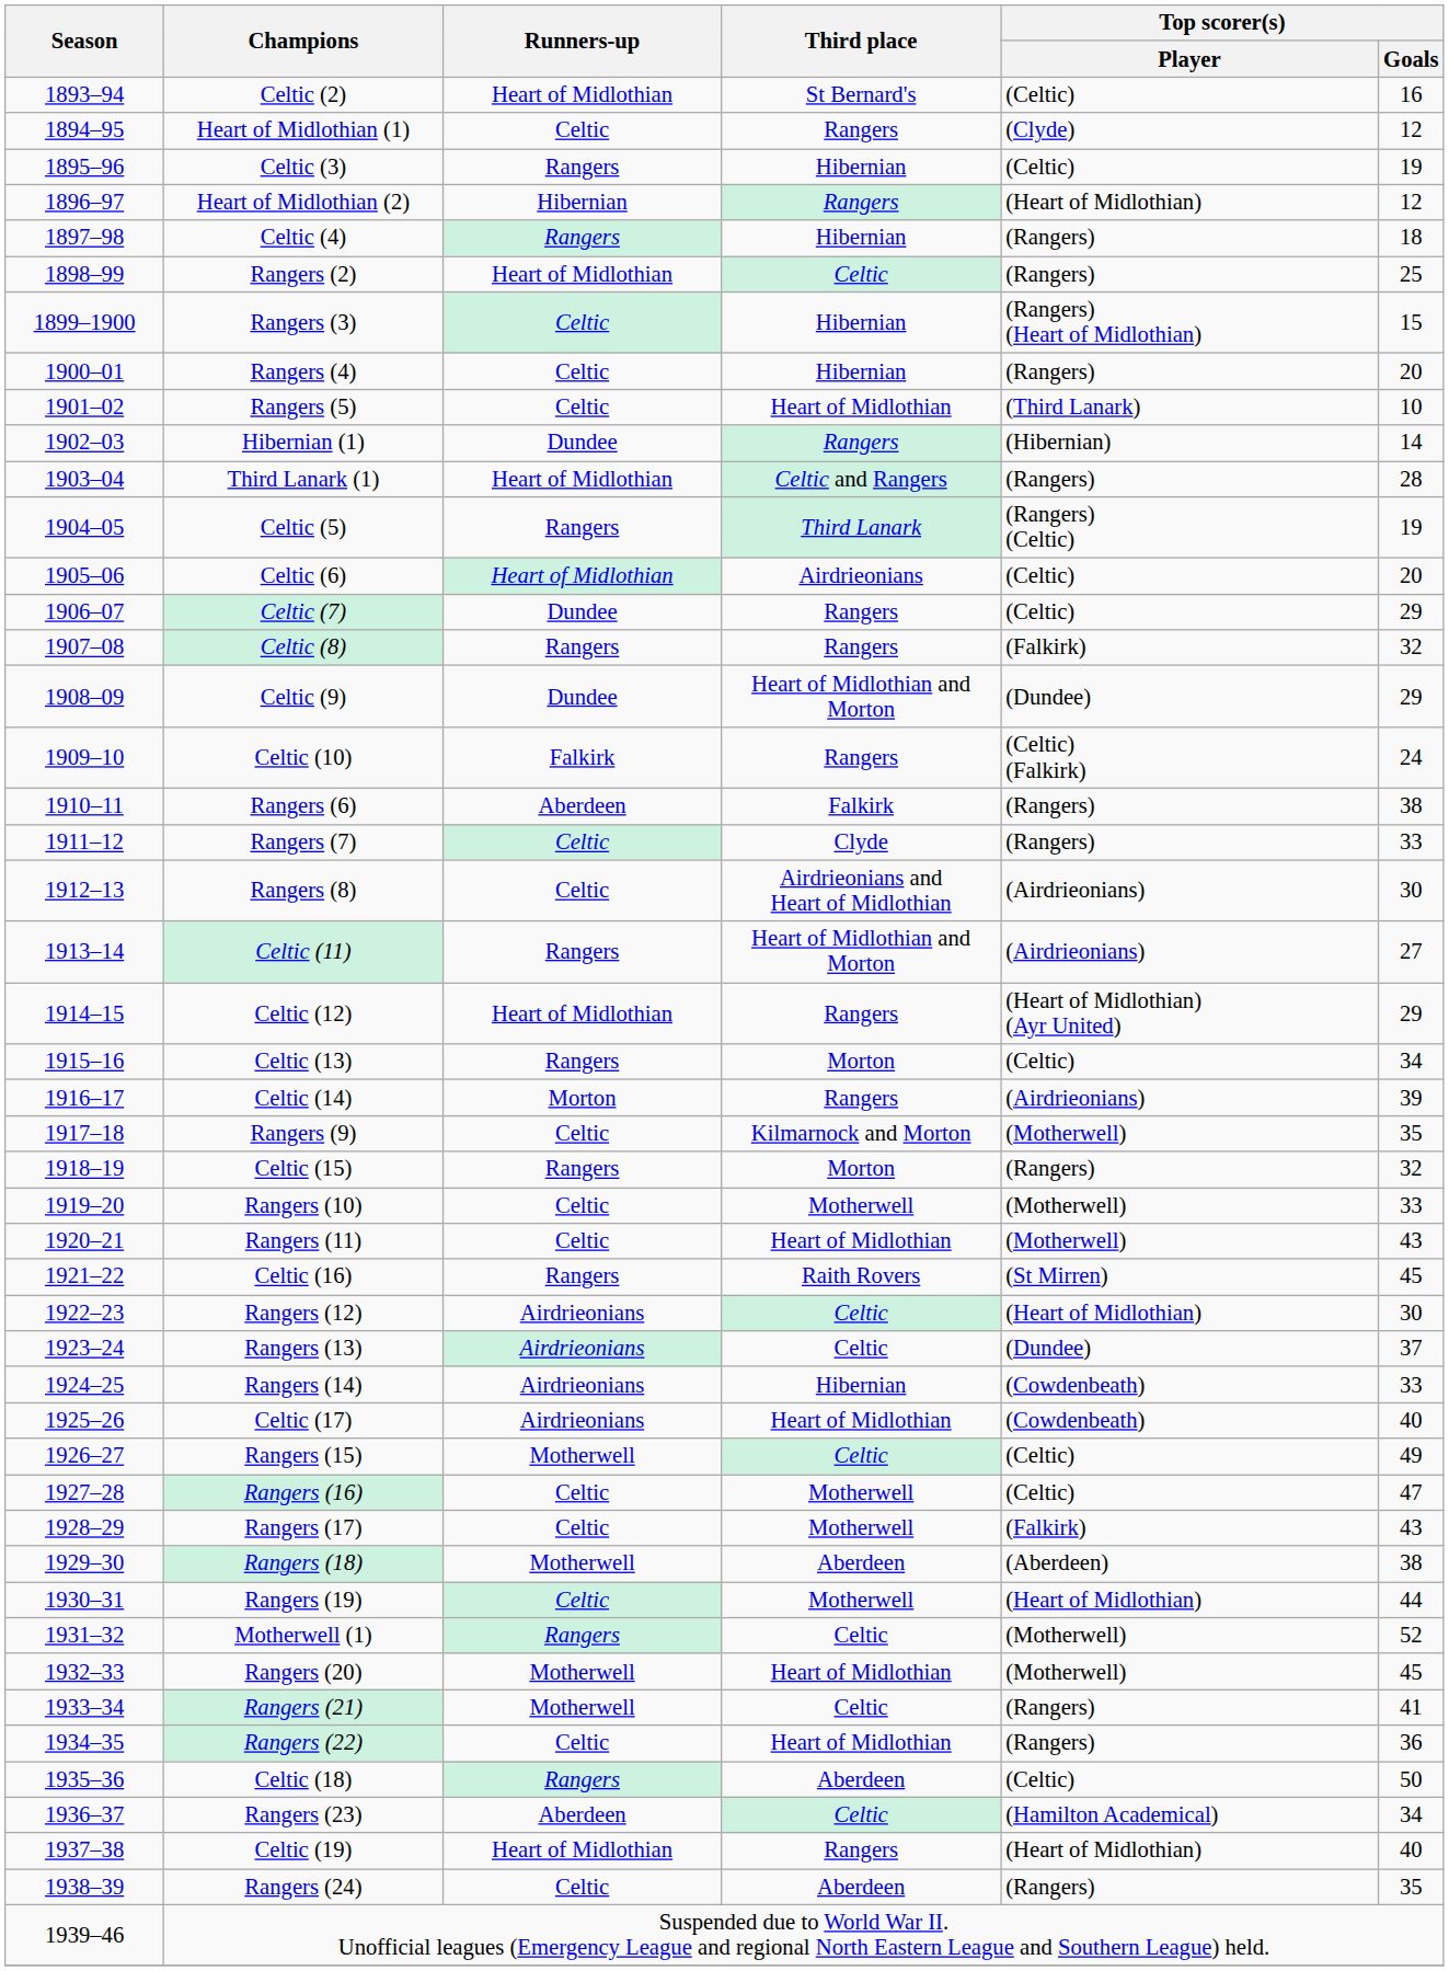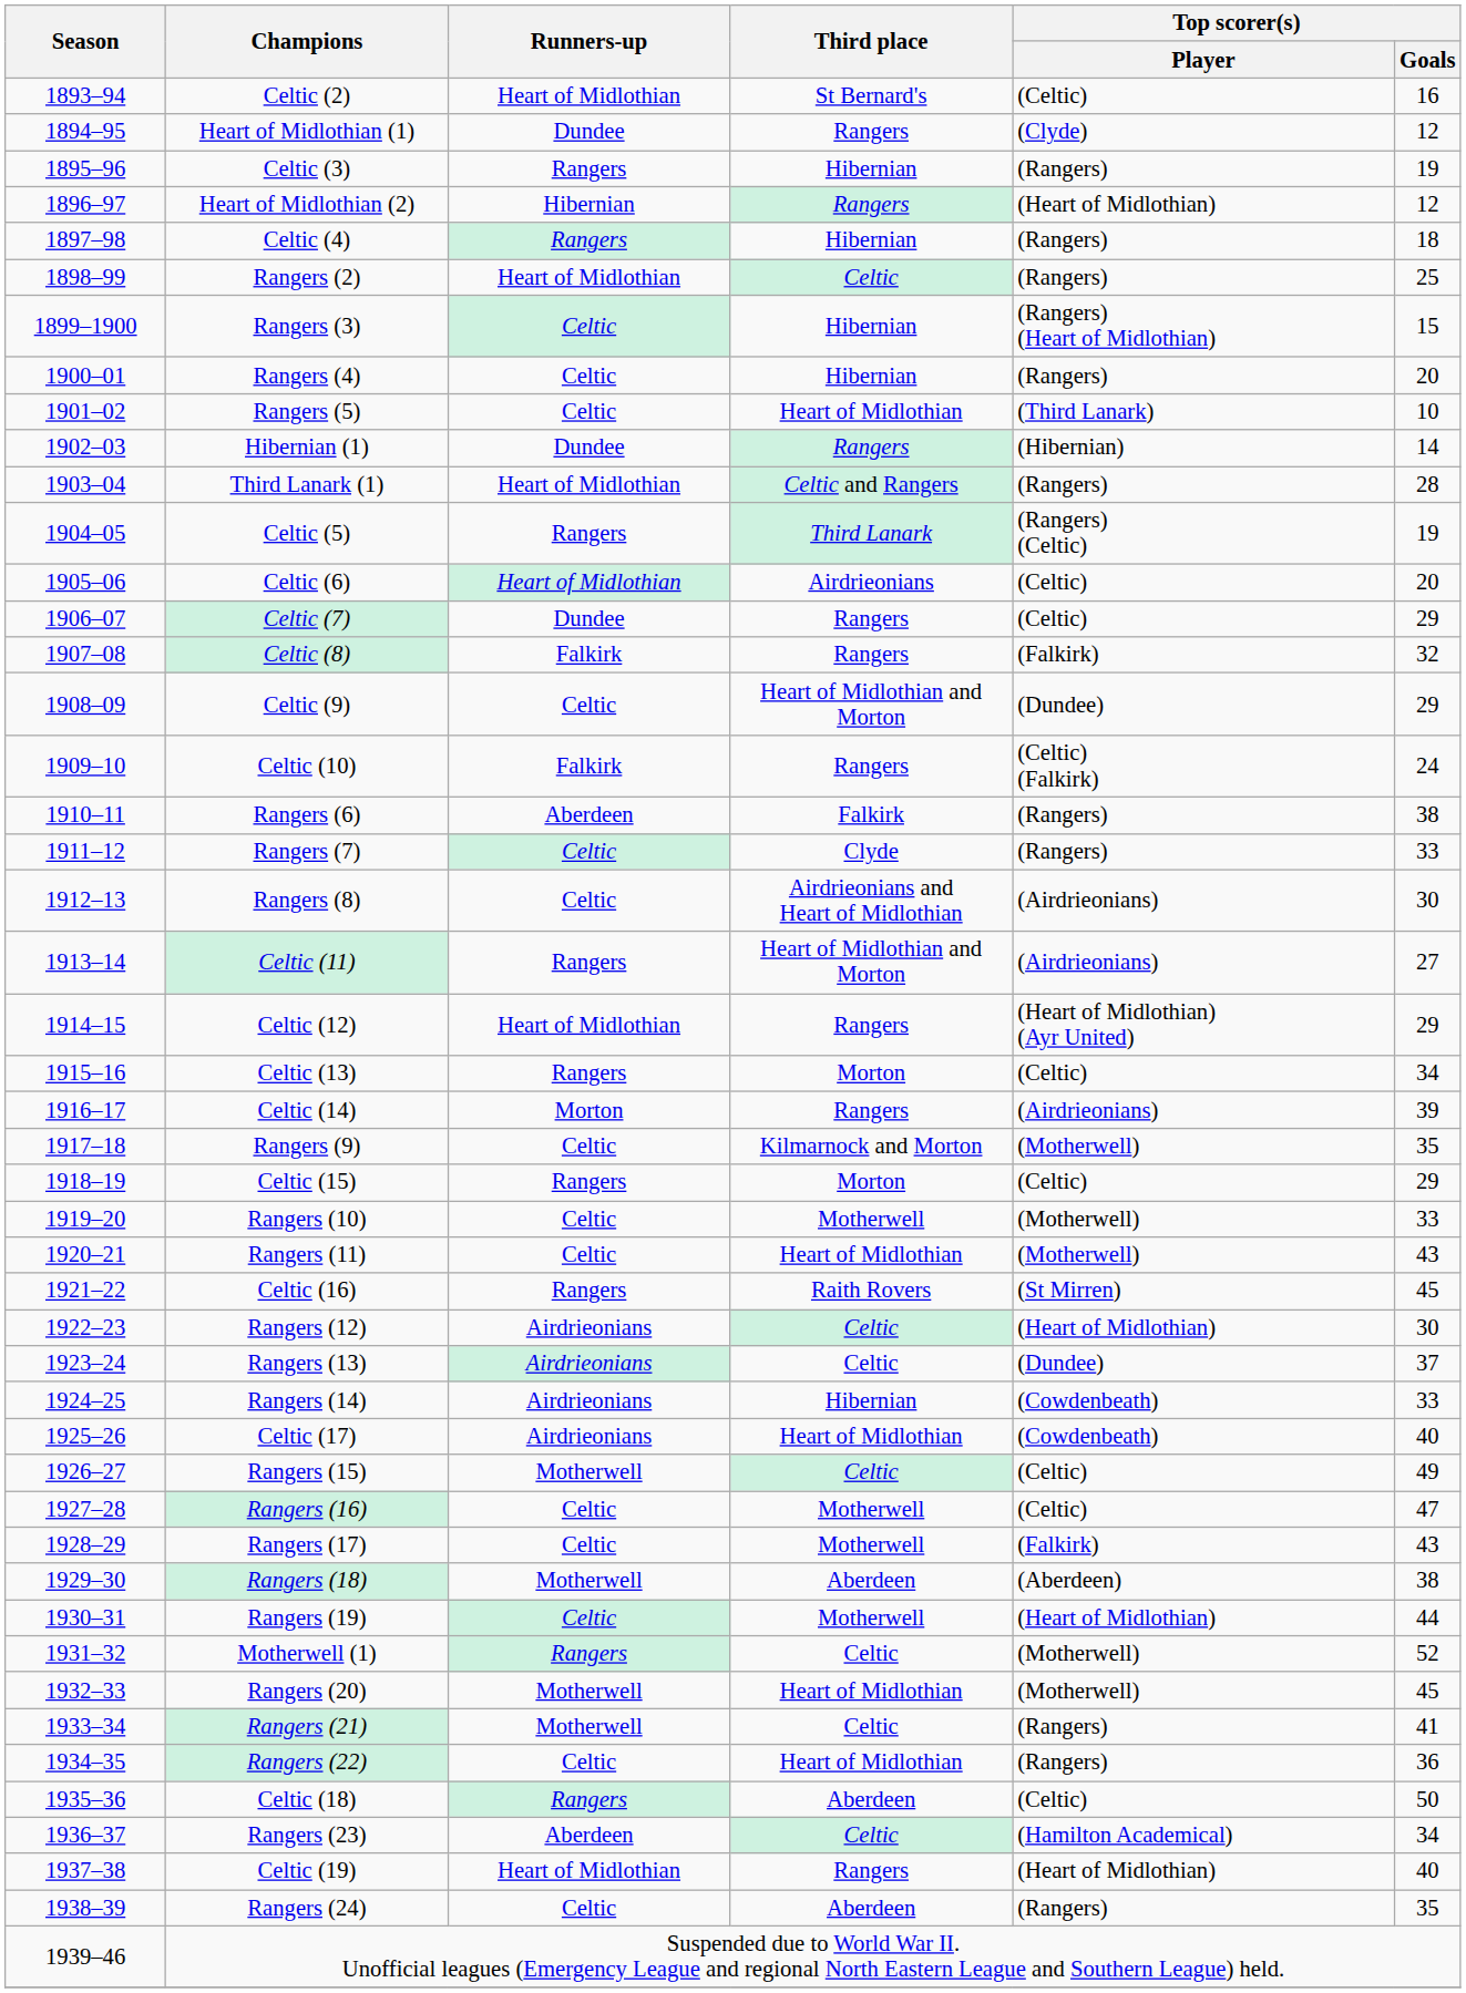 <table class="wikitable" style="text-align: center;">
 <tr>
 <th rowspan=2 width=105>Season</th>
 <th rowspan=2 width=190>Champions</th>
 <th rowspan=2 width=190>Runners-up</th>
 <th rowspan=2 width=190>Third place</th>
 <th colspan=2>Top scorer(s)</th>
 </tr>
 <tr>
 <th width=260>Player</th>
 <th>Goals</th>
 </tr>
 <tr>
 <td><a href='#'>1893–94</a></td>
 <td><a href='#'>Celtic</a> (2)</td>
 <td><a href='#'>Heart of Midlothian</a></td>
 <td><a href='#'>St Bernard's</a></td>
 <td align=left> (Celtic)</td>
 <td>16</td>
 </tr>
 <tr>
 <td><a href='#'>1894–95</a></td>
 <td><a href='#'>Heart of Midlothian</a> (1)</td>
-<td><a href='#'>Celtic</a></td>
+<td><a href='#'>Dundee</a></td>
 <td><a href='#'>Rangers</a></td>
 <td align=left> (<a href='#'>Clyde</a>)</td>
 <td>12</td>
 </tr>
 <tr>
 <td><a href='#'>1895–96</a></td>
 <td><a href='#'>Celtic</a> (3)</td>
 <td><a href='#'>Rangers</a></td>
 <td><a href='#'>Hibernian</a></td>
-<td align=left> (Celtic)</td>
+<td align=left> (Rangers)</td>
 <td>19</td>
 </tr>
 <tr>
 <td><a href='#'>1896–97</a></td>
 <td><a href='#'>Heart of Midlothian</a> (2)</td>
 <td><a href='#'>Hibernian</a></td>
 <td bgcolor="#CEF2E0"><em><a href='#'>Rangers</a></em></td>
 <td align=left> (Heart of Midlothian)</td>
 <td>12</td>
 </tr>
 <tr>
 <td><a href='#'>1897–98</a></td>
 <td><a href='#'>Celtic</a> (4)</td>
 <td bgcolor="#CEF2E0"><em><a href='#'>Rangers</a></em></td>
 <td><a href='#'>Hibernian</a></td>
 <td align=left> (Rangers)</td>
 <td>18</td>
 </tr>
 <tr>
 <td><a href='#'>1898–99</a></td>
 <td><a href='#'>Rangers</a> (2)</td>
 <td><a href='#'>Heart of Midlothian</a></td>
 <td bgcolor="#CEF2E0"><em><a href='#'>Celtic</a></em></td>
 <td align=left> (Rangers)</td>
 <td>25</td>
 </tr>
 <tr>
 <td><a href='#'>1899–1900</a></td>
 <td><a href='#'>Rangers</a> (3)</td>
 <td bgcolor="#CEF2E0"><em><a href='#'>Celtic</a></em></td>
 <td><a href='#'>Hibernian</a></td>
 <td align=left> (Rangers)<br> (<a href='#'>Heart of Midlothian</a>)</td>
 <td>15</td>
 </tr>
 <tr>
 <td><a href='#'>1900–01</a></td>
 <td><a href='#'>Rangers</a> (4)</td>
 <td><a href='#'>Celtic</a></td>
 <td><a href='#'>Hibernian</a></td>
 <td align=left> (Rangers)</td>
 <td>20</td>
 </tr>
 <tr>
 <td><a href='#'>1901–02</a></td>
 <td><a href='#'>Rangers</a> (5)</td>
 <td><a href='#'>Celtic</a></td>
 <td><a href='#'>Heart of Midlothian</a></td>
 <td align=left> (<a href='#'>Third Lanark</a>)</td>
 <td>10</td>
 </tr>
 <tr>
 <td><a href='#'>1902–03</a></td>
 <td><a href='#'>Hibernian</a> (1)</td>
 <td><a href='#'>Dundee</a></td>
 <td bgcolor="#CEF2E0"><em><a href='#'>Rangers</a></em></td>
 <td align=left> (Hibernian)</td>
 <td>14</td>
 </tr>
 <tr>
 <td><a href='#'>1903–04</a></td>
 <td><a href='#'>Third Lanark</a> (1)</td>
 <td><a href='#'>Heart of Midlothian</a></td>
 <td bgcolor="#CEF2E0"><em><a href='#'>Celtic</a></em> and <a href='#'>Rangers</a></td>
 <td align=left> (Rangers)</td>
 <td>28</td>
 </tr>
 <tr>
 <td><a href='#'>1904–05</a></td>
 <td><a href='#'>Celtic</a> (5)</td>
 <td><a href='#'>Rangers</a></td>
 <td bgcolor="#CEF2E0"><em><a href='#'>Third Lanark</a></em></td>
 <td align=left> (Rangers)<br> (Celtic)</td>
 <td>19</td>
 </tr>
 <tr>
 <td><a href='#'>1905–06</a></td>
 <td><a href='#'>Celtic</a> (6)</td>
 <td bgcolor="#CEF2E0"><em><a href='#'>Heart of Midlothian</a></em></td>
 <td><a href='#'>Airdrieonians</a></td>
 <td align=left> (Celtic)</td>
 <td>20</td>
 </tr>
 <tr>
 <td><a href='#'>1906–07</a></td>
 <td bgcolor="CEF2E0"><em><a href='#'>Celtic</a> (7)</em></td>
 <td><a href='#'>Dundee</a></td>
 <td><a href='#'>Rangers</a></td>
 <td align=left> (Celtic)</td>
 <td>29</td>
 </tr>
 <tr>
 <td><a href='#'>1907–08</a></td>
 <td bgcolor="CEF2E0"><em><a href='#'>Celtic</a> (8)</em></td>
-<td><a href='#'>Rangers</a></td>
+<td><a href='#'>Falkirk</a></td>
 <td><a href='#'>Rangers</a></td>
 <td align=left> (Falkirk)</td>
 <td>32</td>
 </tr>
 <tr>
 <td><a href='#'>1908–09</a></td>
 <td><a href='#'>Celtic</a> (9)</td>
-<td><a href='#'>Dundee</a></td>
+<td><a href='#'>Celtic</a></td>
 <td><a href='#'>Heart of Midlothian</a> and<br><a href='#'>Morton</a></td>
 <td align=left> (Dundee)</td>
 <td>29</td>
 </tr>
 <tr>
 <td><a href='#'>1909–10</a></td>
 <td><a href='#'>Celtic</a> (10)</td>
 <td><a href='#'>Falkirk</a></td>
 <td><a href='#'>Rangers</a></td>
 <td align=left> (Celtic)<br> (Falkirk)</td>
 <td>24</td>
 </tr>
 <tr>
 <td><a href='#'>1910–11</a></td>
 <td><a href='#'>Rangers</a> (6)</td>
 <td><a href='#'>Aberdeen</a></td>
 <td><a href='#'>Falkirk</a></td>
 <td align=left> (Rangers)</td>
 <td>38</td>
 </tr>
 <tr>
 <td><a href='#'>1911–12</a></td>
 <td><a href='#'>Rangers</a> (7)</td>
 <td bgcolor="#CEF2E0"><em><a href='#'>Celtic</a></em></td>
 <td><a href='#'>Clyde</a></td>
 <td align=left> (Rangers)</td>
 <td>33</td>
 </tr>
 <tr>
 <td><a href='#'>1912–13</a></td>
 <td><a href='#'>Rangers</a> (8)</td>
 <td><a href='#'>Celtic</a></td>
 <td><a href='#'>Airdrieonians</a> and<br><a href='#'>Heart of Midlothian</a></td>
 <td align=left> (Airdrieonians)</td>
 <td>30</td>
 </tr>
 <tr>
 <td><a href='#'>1913–14</a></td>
 <td bgcolor="CEF2E0"><em><a href='#'>Celtic</a> (11)</em></td>
 <td><a href='#'>Rangers</a></td>
 <td><a href='#'>Heart of Midlothian</a> and<br><a href='#'>Morton</a></td>
 <td align=left> (<a href='#'>Airdrieonians</a>)</td>
 <td>27</td>
 </tr>
 <tr>
 <td><a href='#'>1914–15</a></td>
 <td><a href='#'>Celtic</a> (12)</td>
 <td><a href='#'>Heart of Midlothian</a></td>
 <td><a href='#'>Rangers</a></td>
 <td align=left> (Heart of Midlothian)<br> (<a href='#'>Ayr United</a>)</td>
 <td>29</td>
 </tr>
 <tr>
 <td><a href='#'>1915–16</a></td>
 <td><a href='#'>Celtic</a> (13)</td>
 <td><a href='#'>Rangers</a></td>
 <td><a href='#'>Morton</a></td>
 <td align=left> (Celtic)</td>
 <td>34</td>
 </tr>
 <tr>
 <td><a href='#'>1916–17</a></td>
 <td><a href='#'>Celtic</a> (14)</td>
 <td><a href='#'>Morton</a></td>
 <td><a href='#'>Rangers</a></td>
 <td align=left> (<a href='#'>Airdrieonians</a>)</td>
 <td>39</td>
 </tr>
 <tr>
 <td><a href='#'>1917–18</a></td>
 <td><a href='#'>Rangers</a> (9)</td>
 <td><a href='#'>Celtic</a></td>
 <td><a href='#'>Kilmarnock</a> and <a href='#'>Morton</a></td>
 <td align=left> (<a href='#'>Motherwell</a>)</td>
 <td>35</td>
 </tr>
 <tr>
 <td><a href='#'>1918–19</a></td>
 <td><a href='#'>Celtic</a> (15)</td>
 <td><a href='#'>Rangers</a></td>
 <td><a href='#'>Morton</a></td>
-<td align=left> (Rangers)</td>
-<td>32</td>
+<td align=left> (Celtic)</td>
+<td>29</td>
 </tr>
 <tr>
 <td><a href='#'>1919–20</a></td>
 <td><a href='#'>Rangers</a> (10)</td>
 <td><a href='#'>Celtic</a></td>
 <td><a href='#'>Motherwell</a></td>
 <td align=left> (Motherwell)</td>
 <td>33</td>
 </tr>
 <tr>
 <td><a href='#'>1920–21</a></td>
 <td><a href='#'>Rangers</a> (11)</td>
 <td><a href='#'>Celtic</a></td>
 <td><a href='#'>Heart of Midlothian</a></td>
 <td align=left> (<a href='#'>Motherwell</a>)</td>
 <td>43</td>
 </tr>
 <tr>
 <td><a href='#'>1921–22</a></td>
 <td><a href='#'>Celtic</a> (16)</td>
 <td><a href='#'>Rangers</a></td>
 <td><a href='#'>Raith Rovers</a></td>
 <td align=left> (<a href='#'>St Mirren</a>)</td>
 <td>45</td>
 </tr>
 <tr>
 <td><a href='#'>1922–23</a></td>
 <td><a href='#'>Rangers</a> (12)</td>
 <td><a href='#'>Airdrieonians</a></td>
 <td bgcolor="#CEF2E0"><em><a href='#'>Celtic</a></em></td>
 <td align=left> (<a href='#'>Heart of Midlothian</a>)</td>
 <td>30</td>
 </tr>
 <tr>
 <td><a href='#'>1923–24</a></td>
 <td><a href='#'>Rangers</a> (13)</td>
 <td bgcolor="#CEF2E0"><em><a href='#'>Airdrieonians</a></em></td>
 <td><a href='#'>Celtic</a></td>
 <td align=left> (<a href='#'>Dundee</a>)</td>
 <td>37</td>
 </tr>
 <tr>
 <td><a href='#'>1924–25</a></td>
 <td><a href='#'>Rangers</a> (14)</td>
 <td><a href='#'>Airdrieonians</a></td>
 <td><a href='#'>Hibernian</a></td>
 <td align=left> (<a href='#'>Cowdenbeath</a>)</td>
 <td>33</td>
 </tr>
 <tr>
 <td><a href='#'>1925–26</a></td>
 <td><a href='#'>Celtic</a> (17)</td>
 <td><a href='#'>Airdrieonians</a></td>
 <td><a href='#'>Heart of Midlothian</a></td>
 <td align=left> (<a href='#'>Cowdenbeath</a>)</td>
 <td>40</td>
 </tr>
 <tr>
 <td><a href='#'>1926–27</a></td>
 <td><a href='#'>Rangers</a> (15)</td>
 <td><a href='#'>Motherwell</a></td>
 <td bgcolor="#CEF2E0"><em><a href='#'>Celtic</a></em></td>
 <td align=left> (Celtic)</td>
 <td>49</td>
 </tr>
 <tr>
 <td><a href='#'>1927–28</a></td>
 <td bgcolor="CEF2E0"><em><a href='#'>Rangers</a> (16)</em></td>
 <td><a href='#'>Celtic</a></td>
 <td><a href='#'>Motherwell</a></td>
 <td align=left> (Celtic)</td>
 <td>47</td>
 </tr>
 <tr>
 <td><a href='#'>1928–29</a></td>
 <td><a href='#'>Rangers</a> (17)</td>
 <td><a href='#'>Celtic</a></td>
 <td><a href='#'>Motherwell</a></td>
 <td align=left> (<a href='#'>Falkirk</a>)</td>
 <td>43</td>
 </tr>
 <tr>
 <td><a href='#'>1929–30</a></td>
 <td bgcolor="CEF2E0"><em><a href='#'>Rangers</a> (18)</em></td>
 <td><a href='#'>Motherwell</a></td>
 <td><a href='#'>Aberdeen</a></td>
 <td align=left> (Aberdeen)</td>
 <td>38</td>
 </tr>
 <tr>
 <td><a href='#'>1930–31</a></td>
 <td><a href='#'>Rangers</a> (19)</td>
 <td bgcolor="#CEF2E0"><em><a href='#'>Celtic</a></em></td>
 <td><a href='#'>Motherwell</a></td>
 <td align=left> (<a href='#'>Heart of Midlothian</a>)</td>
 <td>44</td>
 </tr>
 <tr>
 <td><a href='#'>1931–32</a></td>
 <td><a href='#'>Motherwell</a> (1)</td>
 <td bgcolor="#CEF2E0"><em><a href='#'>Rangers</a></em></td>
 <td><a href='#'>Celtic</a></td>
 <td align=left> (Motherwell)</td>
 <td>52</td>
 </tr>
 <tr>
 <td><a href='#'>1932–33</a></td>
 <td><a href='#'>Rangers</a> (20)</td>
 <td><a href='#'>Motherwell</a></td>
 <td><a href='#'>Heart of Midlothian</a></td>
 <td align=left> (Motherwell)</td>
 <td>45</td>
 </tr>
 <tr>
 <td><a href='#'>1933–34</a></td>
 <td bgcolor="CEF2E0"><em><a href='#'>Rangers</a> (21)</em></td>
 <td><a href='#'>Motherwell</a></td>
 <td><a href='#'>Celtic</a></td>
 <td align=left> (Rangers)</td>
 <td>41</td>
 </tr>
 <tr>
 <td><a href='#'>1934–35</a></td>
 <td bgcolor="CEF2E0"><em><a href='#'>Rangers</a> (22)</em></td>
 <td><a href='#'>Celtic</a></td>
 <td><a href='#'>Heart of Midlothian</a></td>
 <td align=left> (Rangers)</td>
 <td>36</td>
 </tr>
 <tr>
 <td><a href='#'>1935–36</a></td>
 <td><a href='#'>Celtic</a> (18)</td>
 <td bgcolor="#CEF2E0"><em><a href='#'>Rangers</a></em></td>
 <td><a href='#'>Aberdeen</a></td>
 <td align=left> (Celtic)</td>
 <td>50</td>
 </tr>
 <tr>
 <td><a href='#'>1936–37</a></td>
 <td><a href='#'>Rangers</a> (23)</td>
 <td><a href='#'>Aberdeen</a></td>
 <td bgcolor="#CEF2E0"><em><a href='#'>Celtic</a></em></td>
 <td align=left> (<a href='#'>Hamilton Academical</a>)</td>
 <td>34</td>
 </tr>
 <tr>
 <td><a href='#'>1937–38</a></td>
 <td><a href='#'>Celtic</a> (19)</td>
 <td><a href='#'>Heart of Midlothian</a></td>
 <td><a href='#'>Rangers</a></td>
 <td align=left> (Heart of Midlothian)</td>
 <td>40</td>
 </tr>
 <tr>
 <td><a href='#'>1938–39</a></td>
 <td><a href='#'>Rangers</a> (24)</td>
 <td><a href='#'>Celtic</a></td>
 <td><a href='#'>Aberdeen</a></td>
 <td align=left> (Rangers)</td>
 <td>35</td>
 </tr>
 <tr>
 <td>1939–46</td>
 <td colspan=5>Suspended due to <a href='#'>World War II</a>. <br>Unofficial leagues (<a href='#'>Emergency League</a> and regional <a href='#'>North Eastern League</a> and <a href='#'>Southern League</a>) held.</td>
 </tr>
 <tr>
 </tr>
 </table>
